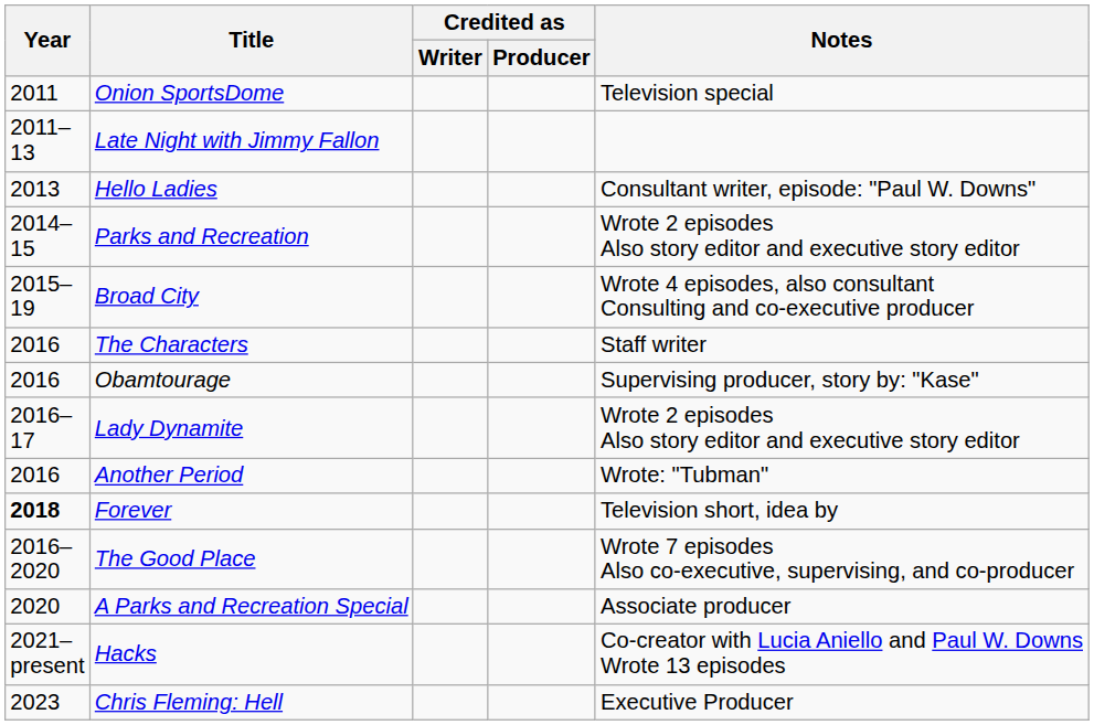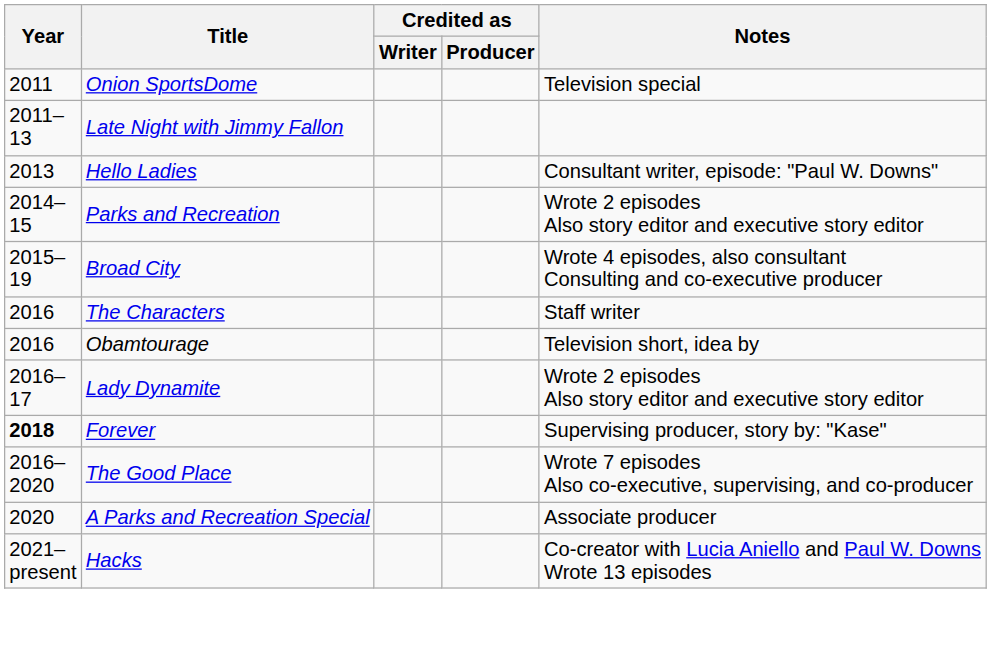 <table class="wikitable">
 <tr>
 <th rowspan="2" style="width:33px;">Year</th>
 <th rowspan="2">Title</th>
 <th colspan="2">Credited as</th>
 <th rowspan="2">Notes</th>
 </tr>
 <tr>
 <th>Writer</th>
 <th>Producer</th>
 </tr>
 <tr>
 <td>2011</td>
 <td><em><a href='#'>Onion SportsDome</a></em></td>
 <td></td>
 <td></td>
 <td>Television special</td>
 </tr>
 <tr>
 <td>2011–13</td>
 <td><em><a href='#'>Late Night with Jimmy Fallon</a></em></td>
 <td></td>
 <td></td>
 <td></td>
 </tr>
 <tr>
 <td>2013</td>
 <td><em><a href='#'>Hello Ladies</a></em></td>
 <td></td>
 <td></td>
 <td>Consultant writer, episode: "Paul W. Downs"</td>
 </tr>
 <tr>
 <td>2014–15</td>
 <td><em><a href='#'>Parks and Recreation</a></em></td>
 <td></td>
 <td></td>
 <td>Wrote 2 episodes<br>Also story editor and executive story editor</td>
 </tr>
 <tr>
 <td>2015–19</td>
 <td><em><a href='#'>Broad City</a></em></td>
 <td></td>
 <td></td>
 <td>Wrote 4 episodes, also consultant<br>Consulting and co-executive producer</td>
 </tr>
 <tr>
 <td>2016</td>
 <td><em><a href='#'>The Characters</a></em></td>
 <td></td>
 <td></td>
 <td>Staff writer</td>
 </tr>
 <tr>
 <td>2016</td>
 <td><em>Obamtourage</em></td>
 <td></td>
 <td></td>
-<td>Supervising producer, story by: "Kase"</td>
+<td>Television short, idea by</td>
 </tr>
 <tr>
 <td>2016–17</td>
 <td><em><a href='#'>Lady Dynamite</a></em></td>
 <td></td>
 <td></td>
 <td>Wrote 2 episodes<br>Also story editor and executive story editor</td>
 </tr>
 <tr>
-<td>2016</td>
-<td><em><a href='#'>Another Period</a></em></td>
-<td></td>
-<td></td>
-<td>Wrote: "Tubman"</td>
-</tr>
-<tr>
 <td><strong>2018</strong></td>
 <td><em><a href='#'>Forever</a></em></td>
 <td></td>
 <td></td>
-<td>Television short, idea by</td>
+<td>Supervising producer, story by: "Kase"</td>
 </tr>
 <tr>
 <td>2016–2020</td>
 <td><em><a href='#'>The Good Place</a></em></td>
 <td></td>
 <td></td>
 <td>Wrote 7 episodes<br>Also co-executive, supervising, and co-producer</td>
 </tr>
 <tr>
 <td>2020</td>
 <td><em><a href='#'>A Parks and Recreation Special</a></em></td>
 <td></td>
 <td></td>
 <td>Associate producer</td>
 </tr>
 <tr>
 <td>2021–present</td>
 <td><em><a href='#'>Hacks</a></em></td>
 <td></td>
 <td></td>
 <td>Co-creator with <a href='#'>Lucia Aniello</a> and <a href='#'>Paul W. Downs</a><br>Wrote 13 episodes</td>
 </tr>
-<tr>
-<td>2023</td>
-<td><em><a href='#'>Chris Fleming: Hell</a></em></td>
-<td></td>
-<td></td>
-<td>Executive Producer</td>
-</tr>
 </table>
